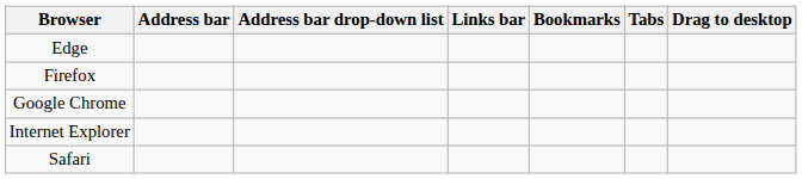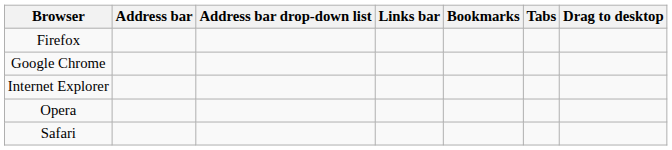 <table class="wikitable" style="text-align: center; float: left">
 <tr>
 <th>Browser</th>
 <th>Address bar</th>
 <th>Address bar drop-down list</th>
 <th>Links bar</th>
 <th>Bookmarks</th>
 <th>Tabs</th>
 <th>Drag to desktop</th>
-</tr>
-<tr>
-<td>Edge</td>
-<td></td>
-<td></td>
-<td></td>
-<td></td>
-<td></td>
-<td></td>
 </tr>
 <tr>
 <td>Firefox</td>
 <td></td>
 <td></td>
 <td></td>
 <td></td>
 <td></td>
 <td></td>
 </tr>
 <tr>
 <td>Google Chrome</td>
 <td></td>
 <td></td>
 <td></td>
 <td></td>
 <td></td>
 <td></td>
 </tr>
 <tr>
 <td>Internet Explorer</td>
 <td></td>
 <td></td>
 <td></td>
 <td></td>
 <td></td>
 <td></td>
 </tr>
 <tr>
+<td>Opera</td>
+<td></td>
+<td></td>
+<td></td>
+<td></td>
+<td></td>
+<td></td>
+</tr>
+<tr>
 <td>Safari</td>
 <td></td>
 <td></td>
 <td></td>
 <td></td>
 <td></td>
 <td></td>
 </tr>
 </table>
